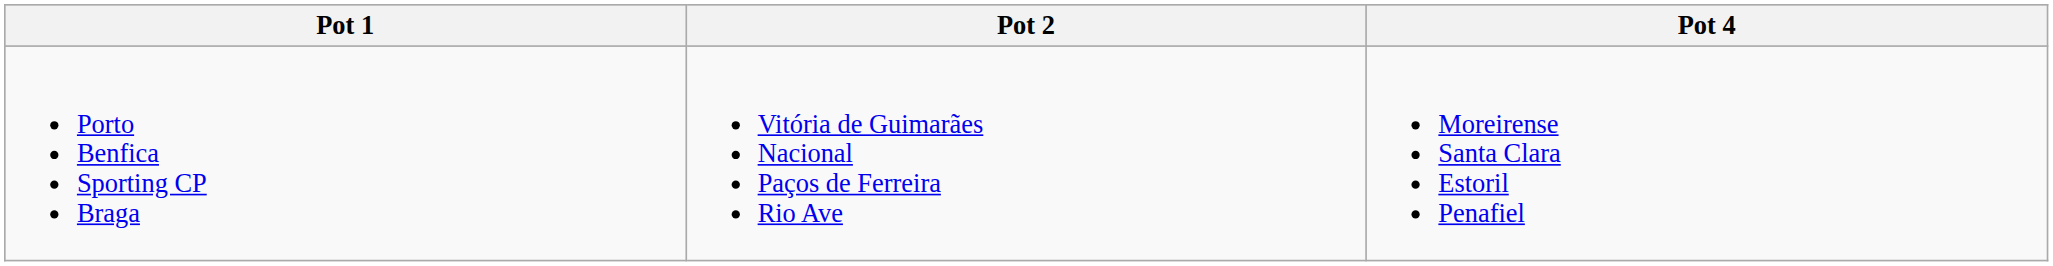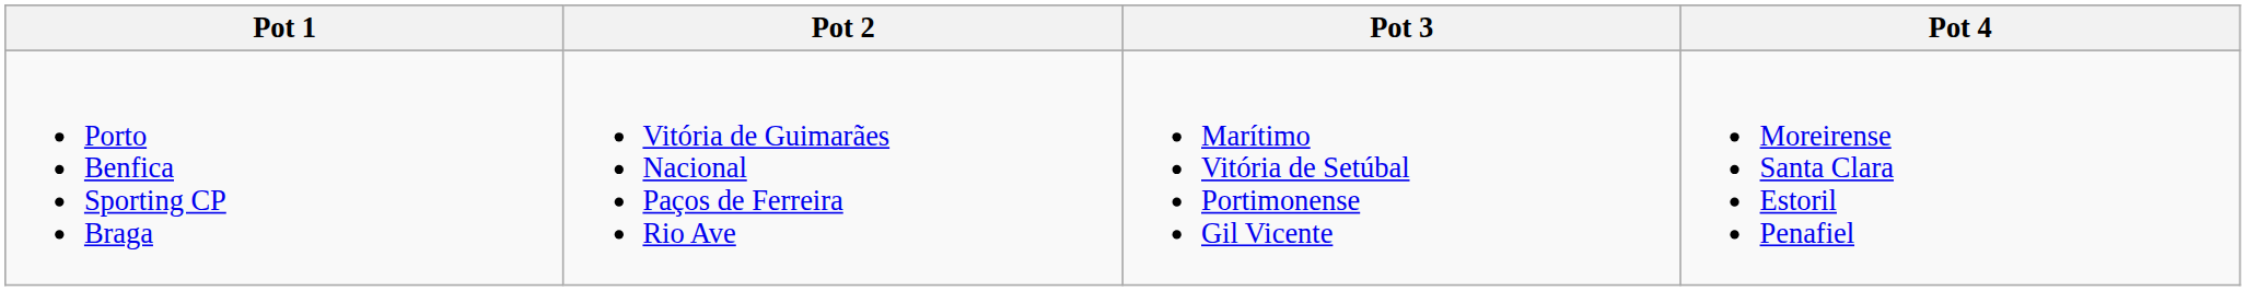 <table class="wikitable" width=98%>
 <tr>
 <th width=25%>Pot 1</th>
 <th width=25%>Pot 2</th>
+<th width=25%>Pot 3</th>
 <th width=25%>Pot 4</th>
 </tr>
 <tr>
 <td valign="top"><br><ul><li><a href='#'>Porto</a></li><li><a href='#'>Benfica</a></li><li><a href='#'>Sporting CP</a></li><li><a href='#'>Braga</a></li></ul></td>
 <td valign="top"><br><ul><li><a href='#'>Vitória de Guimarães</a></li><li><a href='#'>Nacional</a></li><li><a href='#'>Paços de Ferreira</a></li><li><a href='#'>Rio Ave</a></li></ul></td>
+<td valign="top"><br><ul><li><a href='#'>Marítimo</a></li><li><a href='#'>Vitória de Setúbal</a></li><li><a href='#'>Portimonense</a></li><li><a href='#'>Gil Vicente</a></li></ul></td>
 <td valign="top"><br><ul><li><a href='#'>Moreirense</a></li><li><a href='#'>Santa Clara</a></li><li><a href='#'>Estoril</a></li><li><a href='#'>Penafiel</a></li></ul></td>
 </tr>
 </table>
